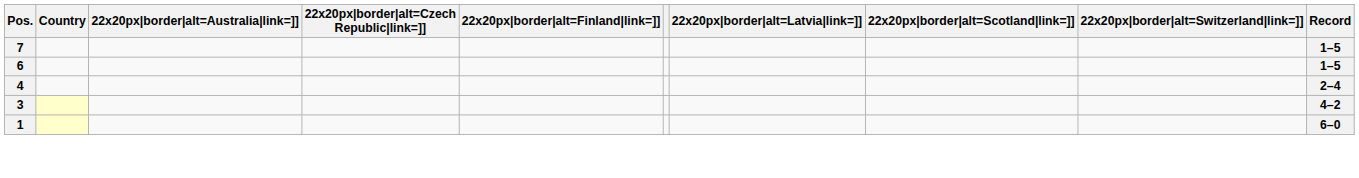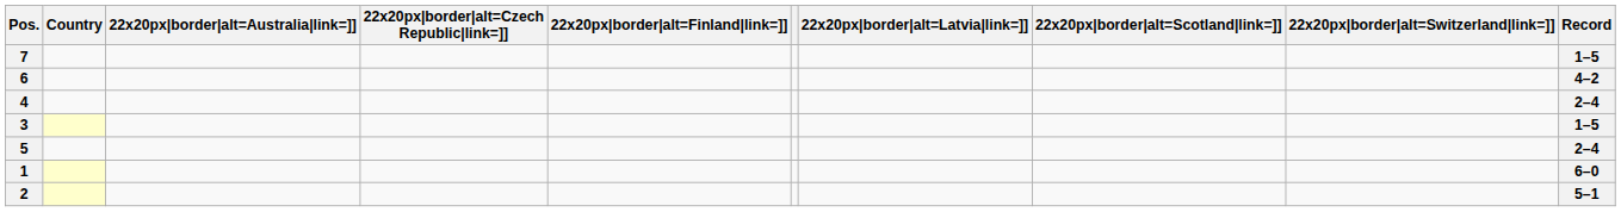 <table class="wikitable sortable nowrap" style="text-align:center; font-size:0.9em;">
 <tr>
 <th>Pos.</th>
 <th>Country</th>
 <th [[Image:>22x20px|border|alt=Australia|link=]]</th>
 <th [[Image:>22x20px|border|alt=Czech Republic|link=]]</th>
 <th [[Image:>22x20px|border|alt=Finland|link=]]</th>
 <th></th>
 <th [[Image:>22x20px|border|alt=Latvia|link=]]</th>
 <th [[Image:>22x20px|border|alt=Scotland|link=]]</th>
 <th [[Image:>22x20px|border|alt=Switzerland|link=]]</th>
 <th>Record</th>
 </tr>
 <tr>
 <th>7</th>
 <td style="text-align:left;"></td>
 <td></td>
 <td></td>
 <td></td>
 <td></td>
 <td></td>
 <td></td>
 <td></td>
 <th>1–5</th>
 </tr>
 <tr>
 <th>6</th>
 <td style="text-align:left;"></td>
 <td></td>
 <td></td>
 <td></td>
 <td></td>
 <td></td>
 <td></td>
 <td></td>
-<th>1–5</th>
+<th>4–2</th>
 </tr>
 <tr>
 <th>4</th>
 <td style="text-align:left;"></td>
 <td></td>
 <td></td>
 <td></td>
 <td></td>
 <td></td>
 <td></td>
 <td></td>
 <th>2–4</th>
 </tr>
 <tr>
 <th>3</th>
 <td style="text-align:left; background:#ffffcc;"></td>
 <td></td>
 <td></td>
 <td></td>
 <td></td>
 <td></td>
 <td></td>
 <td></td>
-<th>4–2</th>
+<th>1–5</th>
+</tr>
+<tr>
+<th>5</th>
+<td style="text-align:left;"></td>
+<td></td>
+<td></td>
+<td></td>
+<td></td>
+<td></td>
+<td></td>
+<td></td>
+<th>2–4</th>
 </tr>
 <tr>
 <th>1</th>
 <td style="text-align:left; background:#ffffcc;"></td>
 <td></td>
 <td></td>
 <td></td>
 <td></td>
 <td></td>
 <td></td>
 <td></td>
 <th>6–0</th>
 </tr>
+<tr>
+<th>2</th>
+<td style="text-align:left; background:#ffffcc;"></td>
+<td></td>
+<td></td>
+<td></td>
+<td></td>
+<td></td>
+<td></td>
+<td></td>
+<th>5–1</th>
+</tr>
 </table>
